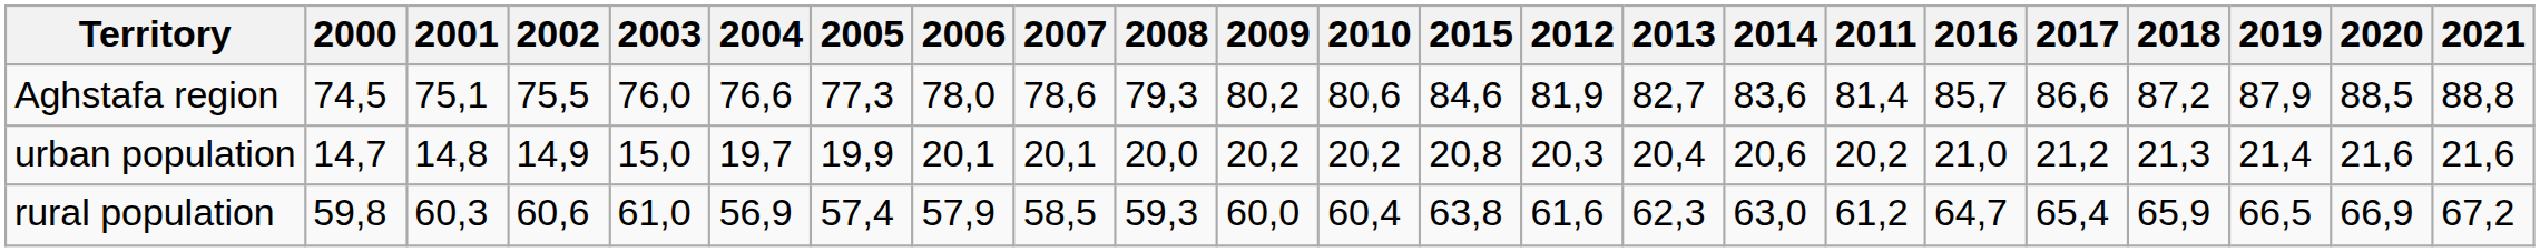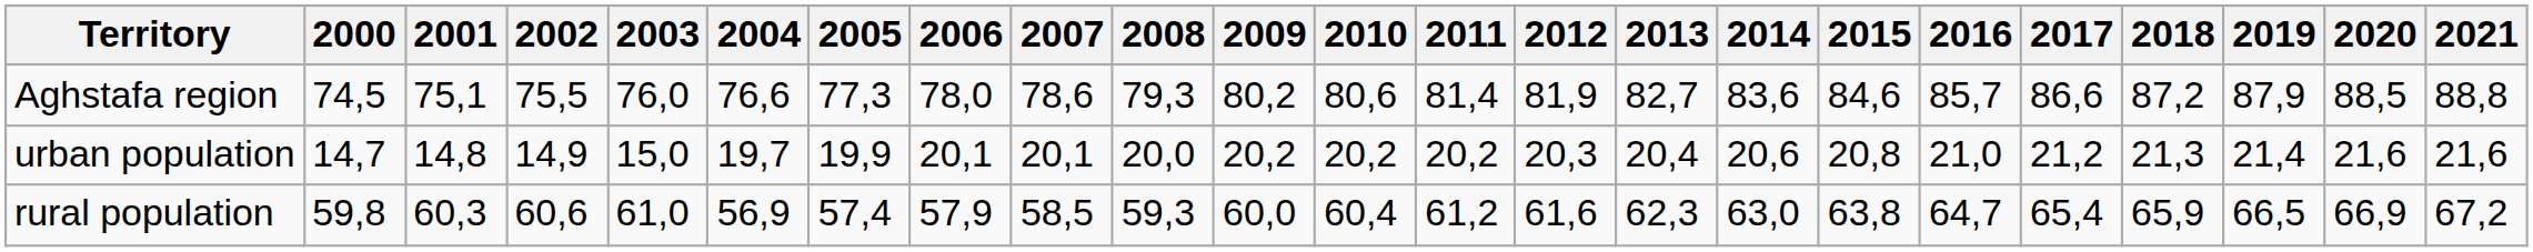 <table class="wikitable">
 <tr>
 <th>Territory</th>
 <th>2000</th>
 <th>2001</th>
 <th>2002</th>
 <th>2003</th>
 <th>2004</th>
 <th>2005</th>
 <th>2006</th>
 <th>2007</th>
 <th>2008</th>
 <th>2009</th>
 <th>2010</th>
-<th>2015</th>
+<th>2011</th>
 <th>2012</th>
 <th>2013</th>
 <th>2014</th>
-<th>2011</th>
+<th>2015</th>
 <th>2016</th>
 <th>2017</th>
 <th>2018</th>
 <th>2019</th>
 <th>2020</th>
 <th>2021</th>
 </tr>
 <tr>
 <td>Aghstafa region</td>
 <td>74,5</td>
 <td>75,1</td>
 <td>75,5</td>
 <td>76,0</td>
 <td>76,6</td>
 <td>77,3</td>
 <td>78,0</td>
 <td>78,6</td>
 <td>79,3</td>
 <td>80,2</td>
 <td>80,6</td>
-<td>84,6</td>
+<td>81,4</td>
 <td>81,9</td>
 <td>82,7</td>
 <td>83,6</td>
-<td>81,4</td>
+<td>84,6</td>
 <td>85,7</td>
 <td>86,6</td>
 <td>87,2</td>
 <td>87,9</td>
 <td>88,5</td>
 <td>88,8</td>
 </tr>
 <tr>
 <td>urban population</td>
 <td>14,7</td>
 <td>14,8</td>
 <td>14,9</td>
 <td>15,0</td>
 <td>19,7</td>
 <td>19,9</td>
 <td>20,1</td>
 <td>20,1</td>
 <td>20,0</td>
 <td>20,2</td>
 <td>20,2</td>
-<td>20,8</td>
+<td>20,2</td>
 <td>20,3</td>
 <td>20,4</td>
 <td>20,6</td>
-<td>20,2</td>
+<td>20,8</td>
 <td>21,0</td>
 <td>21,2</td>
 <td>21,3</td>
 <td>21,4</td>
 <td>21,6</td>
 <td>21,6</td>
 </tr>
 <tr>
 <td>rural population</td>
 <td>59,8</td>
 <td>60,3</td>
 <td>60,6</td>
 <td>61,0</td>
 <td>56,9</td>
 <td>57,4</td>
 <td>57,9</td>
 <td>58,5</td>
 <td>59,3</td>
 <td>60,0</td>
 <td>60,4</td>
-<td>63,8</td>
+<td>61,2</td>
 <td>61,6</td>
 <td>62,3</td>
 <td>63,0</td>
-<td>61,2</td>
+<td>63,8</td>
 <td>64,7</td>
 <td>65,4</td>
 <td>65,9</td>
 <td>66,5</td>
 <td>66,9</td>
 <td>67,2</td>
 </tr>
 </table>
